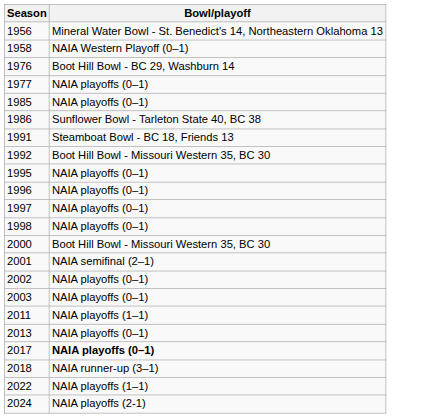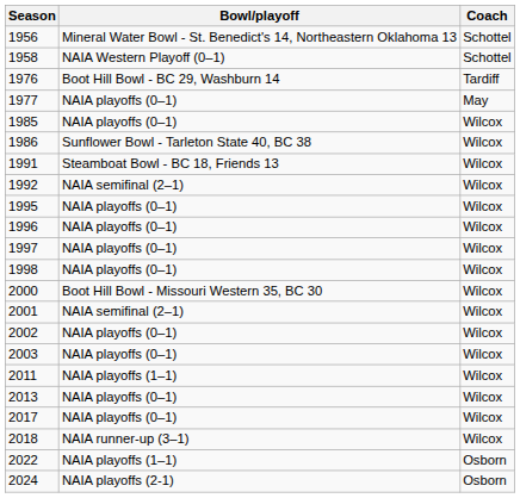 <table class="wikitable">
 <tr>
 <th>Season</th>
 <th>Bowl/playoff</th>
+<th>Coach</th>
 </tr>
 <tr>
 <td>1956</td>
 <td>Mineral Water Bowl - St. Benedict's 14, Northeastern Oklahoma 13</td>
+<td>Schottel</td>
 </tr>
 <tr>
 <td>1958</td>
 <td>NAIA Western Playoff (0–1)</td>
+<td>Schottel</td>
 </tr>
 <tr>
 <td>1976</td>
 <td>Boot Hill Bowl - BC 29, Washburn 14</td>
+<td>Tardiff</td>
 </tr>
 <tr>
 <td>1977</td>
 <td>NAIA playoffs (0–1)</td>
+<td>May</td>
 </tr>
 <tr>
 <td>1985</td>
 <td>NAIA playoffs (0–1)</td>
+<td>Wilcox</td>
 </tr>
 <tr>
 <td>1986</td>
 <td>Sunflower Bowl - Tarleton State 40, BC 38</td>
+<td>Wilcox</td>
 </tr>
 <tr>
 <td>1991</td>
 <td>Steamboat Bowl - BC 18, Friends 13</td>
+<td>Wilcox</td>
 </tr>
 <tr>
 <td>1992</td>
-<td>Boot Hill Bowl - Missouri Western 35, BC 30</td>
+<td>NAIA semifinal (2–1)</td>
+<td>Wilcox</td>
 </tr>
 <tr>
 <td>1995</td>
 <td>NAIA playoffs (0–1)</td>
+<td>Wilcox</td>
 </tr>
 <tr>
 <td>1996</td>
 <td>NAIA playoffs (0–1)</td>
+<td>Wilcox</td>
 </tr>
 <tr>
 <td>1997</td>
 <td>NAIA playoffs (0–1)</td>
+<td>Wilcox</td>
 </tr>
 <tr>
 <td>1998</td>
 <td>NAIA playoffs (0–1)</td>
+<td>Wilcox</td>
 </tr>
 <tr>
 <td>2000</td>
 <td>Boot Hill Bowl - Missouri Western 35, BC 30</td>
+<td>Wilcox</td>
 </tr>
 <tr>
 <td>2001</td>
 <td>NAIA semifinal (2–1)</td>
+<td>Wilcox</td>
 </tr>
 <tr>
 <td>2002</td>
 <td>NAIA playoffs (0–1)</td>
+<td>Wilcox</td>
 </tr>
 <tr>
 <td>2003</td>
 <td>NAIA playoffs (0–1)</td>
+<td>Wilcox</td>
 </tr>
 <tr>
 <td>2011</td>
 <td>NAIA playoffs (1–1)</td>
+<td>Wilcox</td>
 </tr>
 <tr>
 <td>2013</td>
 <td>NAIA playoffs (0–1)</td>
+<td>Wilcox</td>
 </tr>
 <tr>
 <td>2017</td>
-<td><strong>NAIA playoffs (0–1)</strong></td>
+<td>NAIA playoffs (0–1)</td>
+<td>Wilcox</td>
 </tr>
 <tr>
 <td>2018</td>
 <td>NAIA runner-up (3–1)</td>
+<td>Wilcox</td>
 </tr>
 <tr>
 <td>2022</td>
 <td>NAIA playoffs (1–1)</td>
+<td>Osborn</td>
 </tr>
 <tr>
 <td>2024</td>
 <td>NAIA playoffs (2-1)</td>
+<td>Osborn</td>
 </tr>
 </table>
